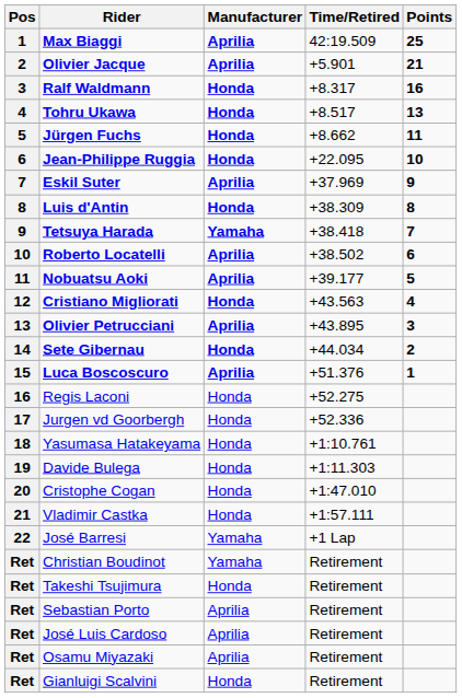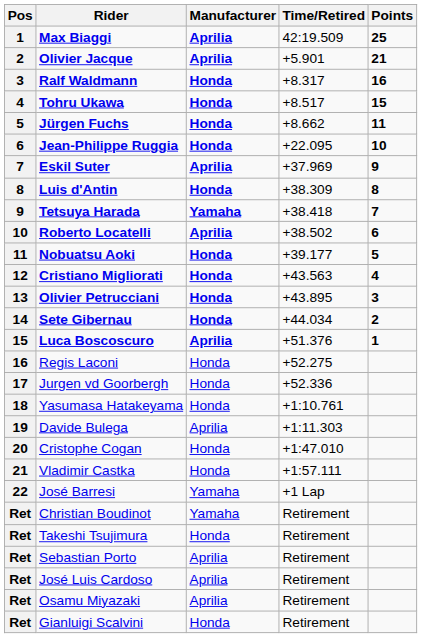 <table class="wikitable" style="font-size: 95%;">
 <tr>
 <th>Pos</th>
 <th>Rider</th>
 <th>Manufacturer</th>
 <th>Time/Retired</th>
 <th>Points</th>
 </tr>
 <tr>
 <th>1</th>
 <td> <strong><a href='#'>Max Biaggi</a></strong></td>
 <td><strong><a href='#'>Aprilia</a></strong></td>
 <td>42:19.509</td>
 <td><strong>25</strong></td>
 </tr>
 <tr>
 <th>2</th>
 <td> <strong><a href='#'>Olivier Jacque</a></strong></td>
 <td><strong><a href='#'>Aprilia</a></strong></td>
 <td>+5.901</td>
 <td><strong>21</strong></td>
 </tr>
 <tr>
 <th>3</th>
 <td> <strong><a href='#'>Ralf Waldmann</a></strong></td>
 <td><strong><a href='#'>Honda</a></strong></td>
 <td>+8.317</td>
 <td><strong>16</strong></td>
 </tr>
 <tr>
 <th>4</th>
 <td> <strong><a href='#'>Tohru Ukawa</a></strong></td>
 <td><strong><a href='#'>Honda</a></strong></td>
 <td>+8.517</td>
-<td><strong>13</strong></td>
+<td><strong>15</strong></td>
 </tr>
 <tr>
 <th>5</th>
 <td> <strong><a href='#'>Jürgen Fuchs</a></strong></td>
 <td><strong><a href='#'>Honda</a></strong></td>
 <td>+8.662</td>
 <td><strong>11</strong></td>
 </tr>
 <tr>
 <th>6</th>
 <td> <strong><a href='#'>Jean-Philippe Ruggia</a></strong></td>
 <td><strong><a href='#'>Honda</a></strong></td>
 <td>+22.095</td>
 <td><strong>10</strong></td>
 </tr>
 <tr>
 <th>7</th>
 <td> <strong><a href='#'>Eskil Suter</a></strong></td>
 <td><strong><a href='#'>Aprilia</a></strong></td>
 <td>+37.969</td>
 <td><strong>9</strong></td>
 </tr>
 <tr>
 <th>8</th>
 <td> <strong><a href='#'>Luis d'Antin</a></strong></td>
 <td><strong><a href='#'>Honda</a></strong></td>
 <td>+38.309</td>
 <td><strong>8</strong></td>
 </tr>
 <tr>
 <th>9</th>
 <td> <strong><a href='#'>Tetsuya Harada</a></strong></td>
 <td><strong><a href='#'>Yamaha</a></strong></td>
 <td>+38.418</td>
 <td><strong>7</strong></td>
 </tr>
 <tr>
 <th>10</th>
 <td> <strong><a href='#'>Roberto Locatelli</a></strong></td>
 <td><strong><a href='#'>Aprilia</a></strong></td>
 <td>+38.502</td>
 <td><strong>6</strong></td>
 </tr>
 <tr>
 <th>11</th>
 <td> <strong><a href='#'>Nobuatsu Aoki</a></strong></td>
-<td><strong><a href='#'>Aprilia</a></strong></td>
+<td><strong><a href='#'>Honda</a></strong></td>
 <td>+39.177</td>
 <td><strong>5</strong></td>
 </tr>
 <tr>
 <th>12</th>
 <td> <strong><a href='#'>Cristiano Migliorati</a></strong></td>
 <td><strong><a href='#'>Honda</a></strong></td>
 <td>+43.563</td>
 <td><strong>4</strong></td>
 </tr>
 <tr>
 <th>13</th>
 <td> <strong><a href='#'>Olivier Petrucciani</a></strong></td>
-<td><strong><a href='#'>Aprilia</a></strong></td>
+<td><strong><a href='#'>Honda</a></strong></td>
 <td>+43.895</td>
 <td><strong>3</strong></td>
 </tr>
 <tr>
 <th>14</th>
 <td> <strong><a href='#'>Sete Gibernau</a></strong></td>
 <td><strong><a href='#'>Honda</a></strong></td>
 <td>+44.034</td>
 <td><strong>2</strong></td>
 </tr>
 <tr>
 <th>15</th>
 <td> <strong><a href='#'>Luca Boscoscuro</a></strong></td>
 <td><strong><a href='#'>Aprilia</a></strong></td>
 <td>+51.376</td>
 <td><strong>1</strong></td>
 </tr>
 <tr>
 <th>16</th>
 <td> <a href='#'>Regis Laconi</a></td>
 <td><a href='#'>Honda</a></td>
 <td>+52.275</td>
 <td></td>
 </tr>
 <tr>
 <th>17</th>
 <td> <a href='#'>Jurgen vd Goorbergh</a></td>
 <td><a href='#'>Honda</a></td>
 <td>+52.336</td>
 <td></td>
 </tr>
 <tr>
 <th>18</th>
 <td> <a href='#'>Yasumasa Hatakeyama</a></td>
 <td><a href='#'>Honda</a></td>
 <td>+1:10.761</td>
 <td></td>
 </tr>
 <tr>
 <th>19</th>
 <td> <a href='#'>Davide Bulega</a></td>
-<td><a href='#'>Honda</a></td>
+<td><a href='#'>Aprilia</a></td>
 <td>+1:11.303</td>
 <td></td>
 </tr>
 <tr>
 <th>20</th>
 <td> <a href='#'>Cristophe Cogan</a></td>
 <td><a href='#'>Honda</a></td>
 <td>+1:47.010</td>
 <td></td>
 </tr>
 <tr>
 <th>21</th>
 <td> <a href='#'>Vladimir Castka</a></td>
 <td><a href='#'>Honda</a></td>
 <td>+1:57.111</td>
 <td></td>
 </tr>
 <tr>
 <th>22</th>
 <td> <a href='#'>José Barresi</a></td>
 <td><a href='#'>Yamaha</a></td>
 <td>+1 Lap</td>
 <td></td>
 </tr>
 <tr>
 <th>Ret</th>
 <td> <a href='#'>Christian Boudinot</a></td>
 <td><a href='#'>Yamaha</a></td>
 <td>Retirement</td>
 <td></td>
 </tr>
 <tr>
 <th>Ret</th>
 <td> <a href='#'>Takeshi Tsujimura</a></td>
 <td><a href='#'>Honda</a></td>
 <td>Retirement</td>
 <td></td>
 </tr>
 <tr>
 <th>Ret</th>
 <td> <a href='#'>Sebastian Porto</a></td>
 <td><a href='#'>Aprilia</a></td>
 <td>Retirement</td>
 <td></td>
 </tr>
 <tr>
 <th>Ret</th>
 <td> <a href='#'>José Luis Cardoso</a></td>
 <td><a href='#'>Aprilia</a></td>
 <td>Retirement</td>
 <td></td>
 </tr>
 <tr>
 <th>Ret</th>
 <td> <a href='#'>Osamu Miyazaki</a></td>
 <td><a href='#'>Aprilia</a></td>
 <td>Retirement</td>
 <td></td>
 </tr>
 <tr>
 <th>Ret</th>
 <td> <a href='#'>Gianluigi Scalvini</a></td>
 <td><a href='#'>Honda</a></td>
 <td>Retirement</td>
 <td></td>
 </tr>
 </table>
